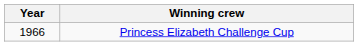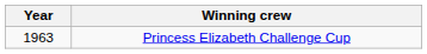 <table class="wikitable" style="text-align:center">
 <tr>
 <th width=70>Year</th>
 <th width=400>Winning crew</th>
 </tr>
 <tr>
-<td>1966</td>
+<td>1963</td>
 <td><a href='#'>Princess Elizabeth Challenge Cup</a></td>
 </tr>
 </table>
